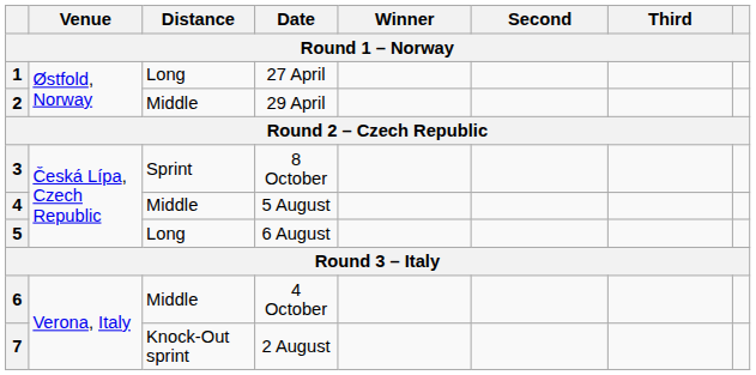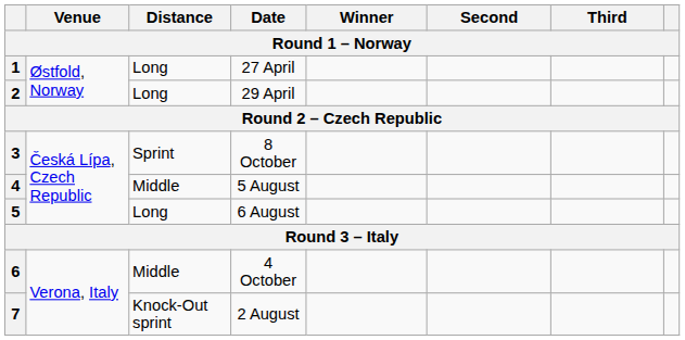 <table class="wikitable" style="font-size: 90%">
 <tr>
 <th width="20"></th>
 <th width="140">Venue</th>
 <th width="130">Distance</th>
 <th width="80">Date</th>
 <th width="200">Winner</th>
 <th width="200">Second</th>
 <th width="200">Third</th>
 <th width="20"></th>
 </tr>
 <tr>
 <th colspan="8">Round 1 – Norway</th>
 </tr>
 <tr>
 <th>1</th>
 <td rowspan=2> <a href='#'>Østfold</a>, <a href='#'>Norway</a></td>
 <td>Long</td>
 <td align=center>27 April</td>
 <td></td>
 <td></td>
 <td></td>
 <td></td>
 </tr>
 <tr>
 <th>2</th>
-<td>Middle</td>
+<td>Long</td>
 <td align=center>29 April</td>
 <td></td>
 <td></td>
 <td></td>
 <td></td>
 </tr>
 <tr>
 <th colspan="8">Round 2 – Czech Republic</th>
 </tr>
 <tr>
 <th>3</th>
 <td rowspan=3> <a href='#'>Česká Lípa</a>, <a href='#'>Czech Republic</a></td>
 <td>Sprint</td>
 <td align=center>8 October</td>
 <td></td>
 <td></td>
 <td></td>
 <td></td>
 </tr>
 <tr>
 <th>4</th>
 <td>Middle</td>
 <td align=center>5 August</td>
 <td></td>
 <td></td>
 <td></td>
 <td></td>
 </tr>
 <tr>
 <th>5</th>
 <td>Long</td>
 <td align=center>6 August</td>
 <td></td>
 <td></td>
 <td></td>
 <td></td>
 </tr>
 <tr>
 <th colspan="8">Round 3 – Italy</th>
 </tr>
 <tr>
 <th>6</th>
 <td rowspan=2> <a href='#'>Verona</a>, <a href='#'>Italy</a></td>
 <td>Middle</td>
 <td align=center>4 October</td>
 <td></td>
 <td></td>
 <td></td>
 <td></td>
 </tr>
 <tr>
 <th>7</th>
 <td>Knock-Out sprint</td>
 <td align=center>2 August</td>
 <td></td>
 <td></td>
 <td></td>
 <td></td>
 </tr>
 </table>
